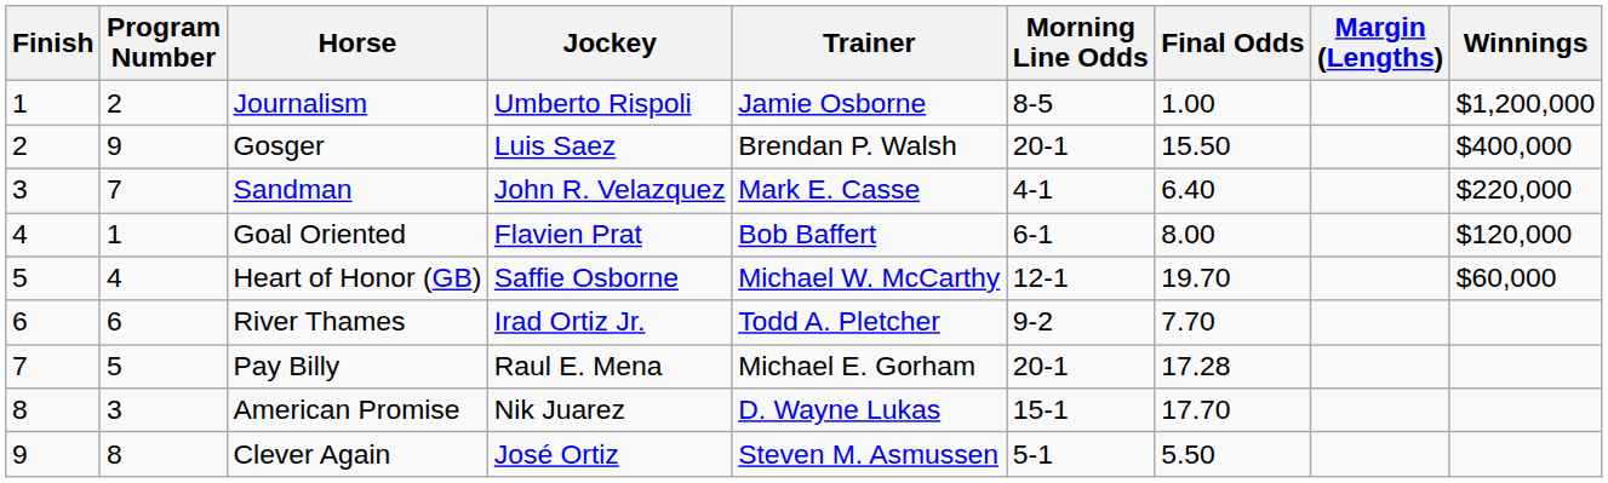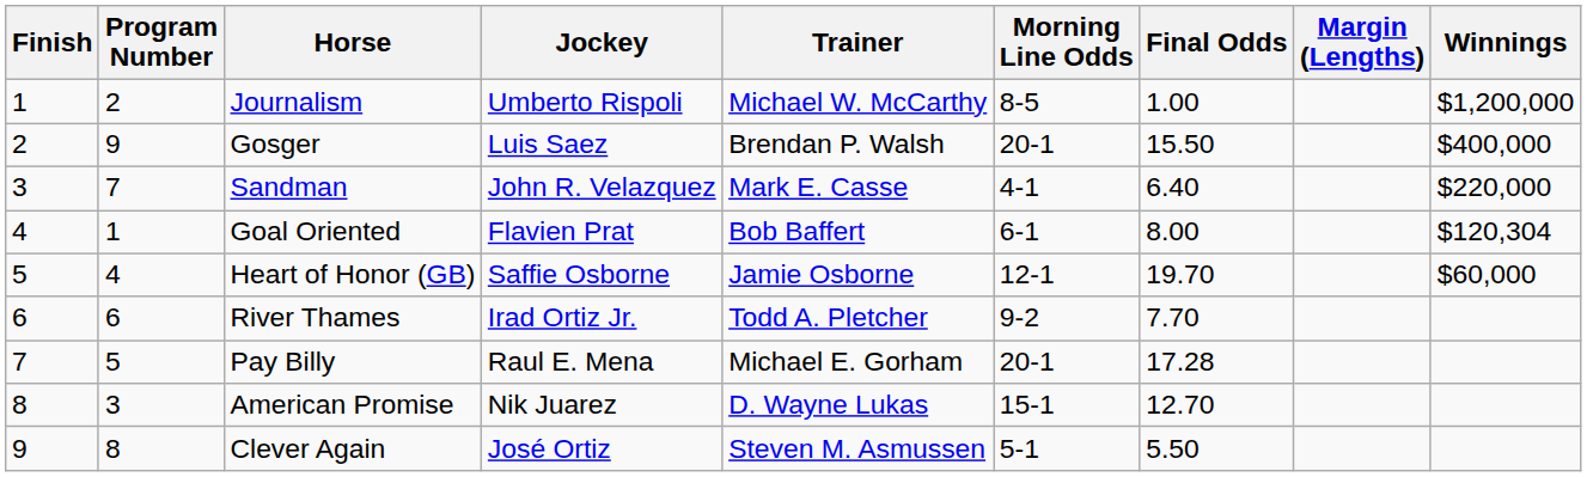 <table class="wikitable sortable">
 <tr>
 <th scope="col">Finish</th>
 <th scope="col">Program<br>Number</th>
 <th scope="col">Horse</th>
 <th scope="col">Jockey</th>
 <th scope="col">Trainer</th>
 <th scope="col">Morning<br>Line Odds</th>
 <th scope="col">Final Odds</th>
 <th scope="col"><a href='#'>Margin</a><br>(<a href='#'>Lengths</a>)</th>
 <th scope="col">Winnings</th>
 </tr>
 <tr>
 <td>1</td>
 <td>2</td>
 <td><a href='#'>Journalism</a></td>
 <td><a href='#'>Umberto Rispoli</a></td>
-<td><a href='#'>Jamie Osborne</a></td>
+<td><a href='#'>Michael W. McCarthy</a></td>
 <td>8-5</td>
 <td>1.00</td>
 <td></td>
 <td>$1,200,000</td>
 </tr>
 <tr>
 <td>2</td>
 <td>9</td>
 <td>Gosger</td>
 <td><a href='#'>Luis Saez</a></td>
 <td>Brendan P. Walsh</td>
 <td>20-1</td>
 <td>15.50</td>
 <td></td>
 <td>$400,000</td>
 </tr>
 <tr>
 <td>3</td>
 <td>7</td>
 <td><a href='#'>Sandman</a></td>
 <td><a href='#'>John R. Velazquez</a></td>
 <td><a href='#'>Mark E. Casse</a></td>
 <td>4-1</td>
 <td>6.40</td>
 <td></td>
 <td>$220,000</td>
 </tr>
 <tr>
 <td>4</td>
 <td>1</td>
 <td>Goal Oriented</td>
 <td><a href='#'>Flavien Prat</a></td>
 <td><a href='#'>Bob Baffert</a></td>
 <td>6-1</td>
 <td>8.00</td>
 <td></td>
-<td>$120,000</td>
+<td>$120,304</td>
 </tr>
 <tr>
 <td>5</td>
 <td>4</td>
 <td>Heart of Honor (<a href='#'>GB</a>)</td>
 <td><a href='#'>Saffie Osborne</a></td>
-<td><a href='#'>Michael W. McCarthy</a></td>
+<td><a href='#'>Jamie Osborne</a></td>
 <td>12-1</td>
 <td>19.70</td>
 <td></td>
 <td>$60,000</td>
 </tr>
 <tr>
 <td>6</td>
 <td>6</td>
 <td>River Thames</td>
 <td><a href='#'>Irad Ortiz Jr.</a></td>
 <td><a href='#'>Todd A. Pletcher</a></td>
 <td>9-2</td>
 <td>7.70</td>
 <td></td>
 <td></td>
 </tr>
 <tr>
 <td>7</td>
 <td>5</td>
 <td>Pay Billy</td>
 <td>Raul E. Mena</td>
 <td>Michael E. Gorham</td>
 <td>20-1</td>
 <td>17.28</td>
 <td></td>
 <td></td>
 </tr>
 <tr>
 <td>8</td>
 <td>3</td>
 <td>American Promise</td>
 <td>Nik Juarez</td>
 <td><a href='#'>D. Wayne Lukas</a></td>
 <td>15-1</td>
-<td>17.70</td>
+<td>12.70</td>
 <td></td>
 <td></td>
 </tr>
 <tr>
 <td>9</td>
 <td>8</td>
 <td>Clever Again</td>
 <td><a href='#'>José Ortiz</a></td>
 <td><a href='#'>Steven M. Asmussen</a></td>
 <td>5-1</td>
 <td>5.50</td>
 <td></td>
 <td></td>
 </tr>
 </table>
